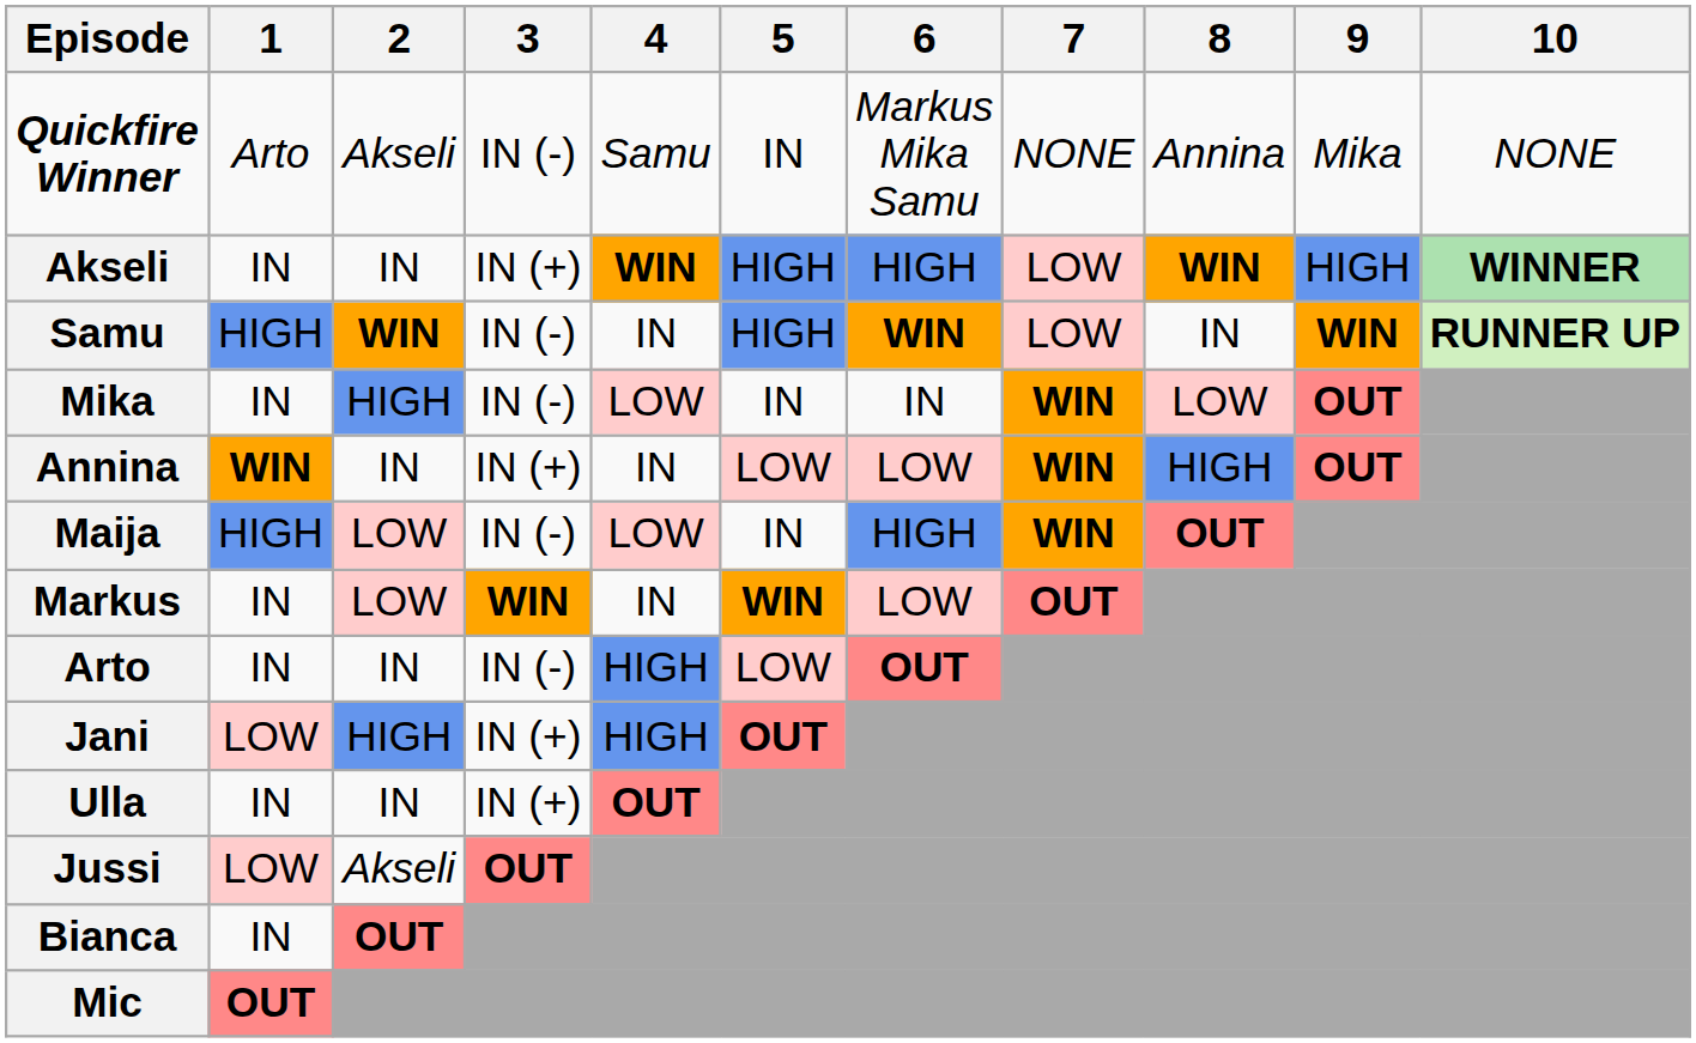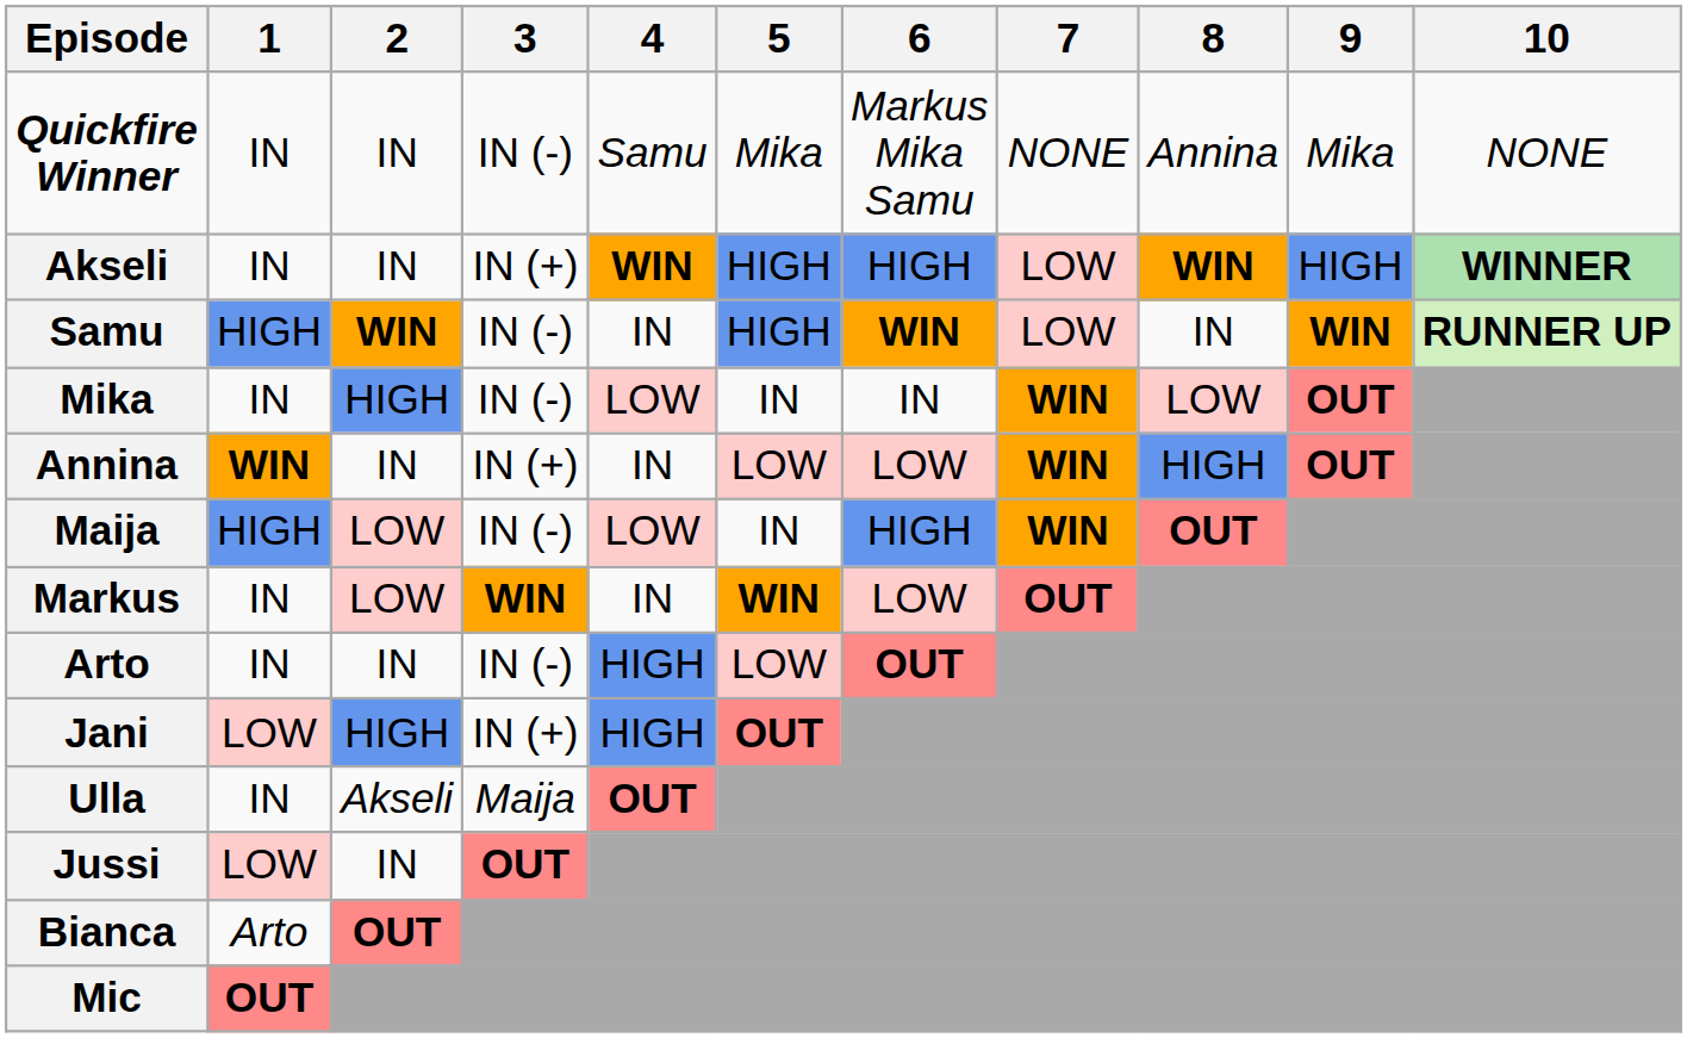 <table class="wikitable" style="text-align:center" align="center">
 <tr>
 <th>Episode</th>
 <th>1</th>
 <th>2</th>
 <th>3 </th>
 <th>4</th>
 <th>5</th>
 <th>6</th>
 <th>7 </th>
 <th>8</th>
 <th>9</th>
 <th>10</th>
 </tr>
 <tr>
 <td><strong><em>Quickfire</em></strong><br> <strong><em>Winner</em></strong></td>
-<td><em>Arto</em></td>
-<td><em>Akseli</em></td>
+<td>IN</td>
+<td>IN</td>
 <td>IN (-)</td>
 <td><em>Samu</em></td>
-<td>IN</td>
+<td><em>Mika</em></td>
 <td><em>Markus</em><br><em>Mika</em><br><em>Samu</em></td>
 <td><em>NONE</em></td>
 <td><em>Annina</em></td>
 <td><em>Mika</em></td>
 <td><em>NONE</em></td>
 </tr>
 <tr byron>
 <th>Akseli</th>
 <td>IN</td>
 <td>IN</td>
 <td>IN (+)</td>
 <td style="background:orange;"><strong>WIN</strong></td>
 <td style="background:cornflowerblue;">HIGH</td>
 <td style="background:cornflowerblue;">HIGH</td>
 <td style="background:#FFCCCC;">LOW</td>
 <td style="background:orange;"><strong>WIN</strong></td>
 <td style="background:cornflowerblue;">HIGH</td>
 <td style="background:#ACE1AF;"><strong>WINNER</strong></td>
 </tr>
 <tr>
 <th>Samu</th>
 <td style="background:cornflowerblue;">HIGH</td>
 <td style="background:orange;"><strong>WIN</strong></td>
 <td>IN (-)</td>
 <td>IN</td>
 <td style="background:cornflowerblue;">HIGH</td>
 <td style="background:orange;"><strong>WIN</strong></td>
 <td style="background:#FFCCCC;">LOW</td>
 <td>IN</td>
 <td style="background:orange;"><strong>WIN</strong></td>
 <td style="background:#D0F0C0;"><strong>RUNNER UP</strong></td>
 </tr>
 <tr>
 <th>Mika</th>
 <td>IN</td>
 <td style="background:cornflowerblue;">HIGH</td>
 <td>IN (-)</td>
 <td style="background:#FFCCCC;">LOW</td>
 <td>IN</td>
 <td>IN</td>
 <td style="background:orange;"><strong>WIN</strong> </td>
 <td style="background:#FFCCCC;">LOW</td>
 <td style="background:#FF8888;"><strong>OUT</strong></td>
 <td bgcolor="darkgray" colspan=2></td>
 </tr>
 <tr>
 <th>Annina</th>
 <td style="background:orange;"><strong>WIN</strong></td>
 <td>IN</td>
 <td>IN (+)</td>
 <td>IN</td>
 <td style="background:#FFCCCC;">LOW</td>
 <td style="background:#FFCCCC;">LOW</td>
 <td style="background:orange;"><strong>WIN</strong> </td>
 <td style="background:cornflowerblue;">HIGH</td>
 <td style="background:#FF8888;"><strong>OUT</strong></td>
 <td bgcolor="darkgray" colspan=2></td>
 </tr>
 <tr>
 <th>Maija</th>
 <td style="background:cornflowerblue;">HIGH</td>
 <td style="background:#FFCCCC;">LOW</td>
 <td>IN (-)</td>
 <td style="background:#FFCCCC;">LOW</td>
 <td>IN</td>
 <td style="background:cornflowerblue;">HIGH</td>
 <td style="background:orange;"><strong>WIN</strong> </td>
 <td style="background:#FF8888;"><strong>OUT</strong></td>
 <td bgcolor="darkgray" colspan=3></td>
 </tr>
 <tr>
 <th>Markus</th>
 <td>IN</td>
 <td style="background:#FFCCCC;">LOW</td>
 <td style="background:orange;"><strong>WIN</strong></td>
 <td>IN</td>
 <td style="background:orange;"><strong>WIN</strong></td>
 <td style="background:#FFCCCC;">LOW</td>
 <td style="background:#FF8888;"><strong>OUT</strong></td>
 <td bgcolor="darkgray" colspan=4></td>
 </tr>
 <tr>
 <th>Arto</th>
 <td>IN</td>
 <td>IN</td>
 <td>IN (-)</td>
 <td style="background:cornflowerblue;">HIGH</td>
 <td style="background:#FFCCCC;">LOW</td>
 <td style="background:#FF8888;"><strong>OUT</strong></td>
 <td bgcolor="darkgray" colspan=5></td>
 </tr>
 <tr>
 <th>Jani</th>
 <td style="background:#FFCCCC;">LOW</td>
 <td style="background:cornflowerblue;">HIGH</td>
 <td>IN (+)</td>
 <td style="background:cornflowerblue;">HIGH</td>
 <td style="background:#FF8888;"><strong>OUT</strong></td>
 <td bgcolor="darkgray" colspan=6></td>
 </tr>
 <tr>
 <th>Ulla</th>
 <td>IN</td>
-<td>IN</td>
-<td>IN (+)</td>
+<td><em>Akseli</em></td>
+<td><em>Maija</em></td>
 <td style="background:#FF8888;"><strong>OUT</strong></td>
 <td bgcolor="darkgray" colspan=7></td>
 </tr>
 <tr>
 <th>Jussi</th>
 <td style="background:#FFCCCC;">LOW</td>
-<td><em>Akseli</em></td>
+<td>IN</td>
 <td style="background:#FF8888;"><strong>OUT</strong></td>
 <td bgcolor="darkgray" colspan=8></td>
 </tr>
 <tr>
 <th>Bianca</th>
-<td>IN</td>
+<td><em>Arto</em></td>
 <td style="background:#FF8888;"><strong>OUT</strong></td>
 <td bgcolor="darkgray" colspan=9></td>
 </tr>
 <tr>
 <th>Mic</th>
 <td style="background:#FF8888;"><strong>OUT</strong></td>
 <td bgcolor="darkgray" colspan=10></td>
 </tr>
 </table>
